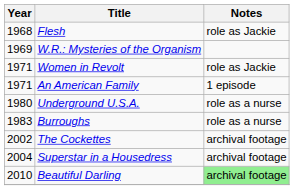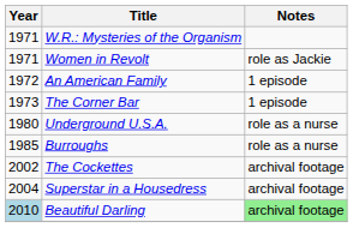 <table class="wikitable sortable">
 <tr>
 <th>Year</th>
 <th>Title</th>
 <th class="unsortable">Notes</th>
 </tr>
 <tr>
-<td>1968</td>
-<td><em><a href='#'>Flesh</a></em></td>
-<td>role as Jackie</td>
-</tr>
-<tr>
-<td>1969</td>
+<td>1971</td>
 <td><em><a href='#'>W.R.: Mysteries of the Organism</a></em></td>
 <td></td>
 </tr>
 <tr>
 <td>1971</td>
 <td><em><a href='#'>Women in Revolt</a></em></td>
 <td>role as Jackie</td>
 </tr>
 <tr>
-<td>1971</td>
+<td>1972</td>
 <td><em><a href='#'>An American Family</a></em></td>
+<td>1 episode</td>
+</tr>
+<tr>
+<td>1973</td>
+<td><em><a href='#'>The Corner Bar</a></em></td>
 <td>1 episode</td>
 </tr>
 <tr>
 <td>1980</td>
 <td><em><a href='#'>Underground U.S.A.</a></em></td>
 <td>role as a nurse</td>
 </tr>
 <tr>
-<td>1983</td>
+<td>1985</td>
 <td><em><a href='#'>Burroughs</a></em></td>
 <td>role as a nurse</td>
 </tr>
 <tr>
 <td>2002</td>
 <td><em><a href='#'>The Cockettes</a></em></td>
 <td>archival footage</td>
 </tr>
 <tr>
 <td>2004</td>
 <td><em><a href='#'>Superstar in a Housedress</a></em></td>
 <td>archival footage</td>
 </tr>
 <tr>
-<td>2010</td>
+<td style="background: lightblue;">2010</td>
 <td><em><a href='#'>Beautiful Darling</a></em></td>
 <td style="background: lightgreen;">archival footage</td>
 </tr>
 <tr>
 </tr>
 <tr>
 </tr>
 </table>
